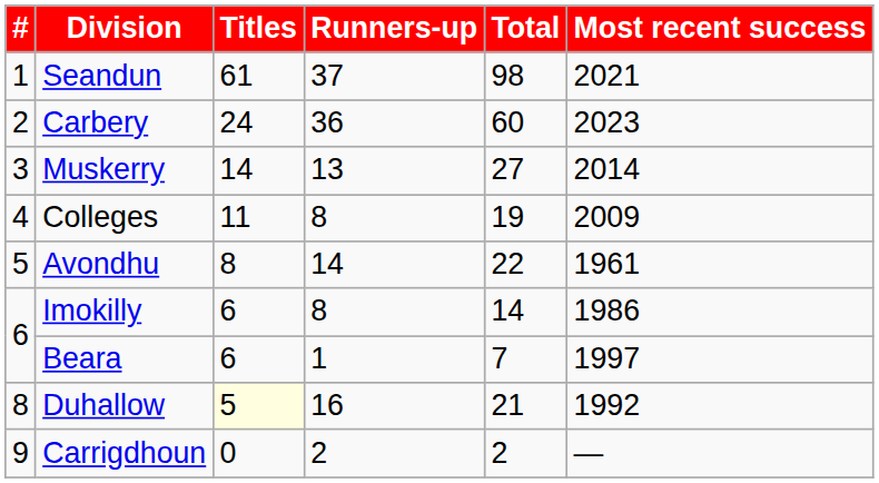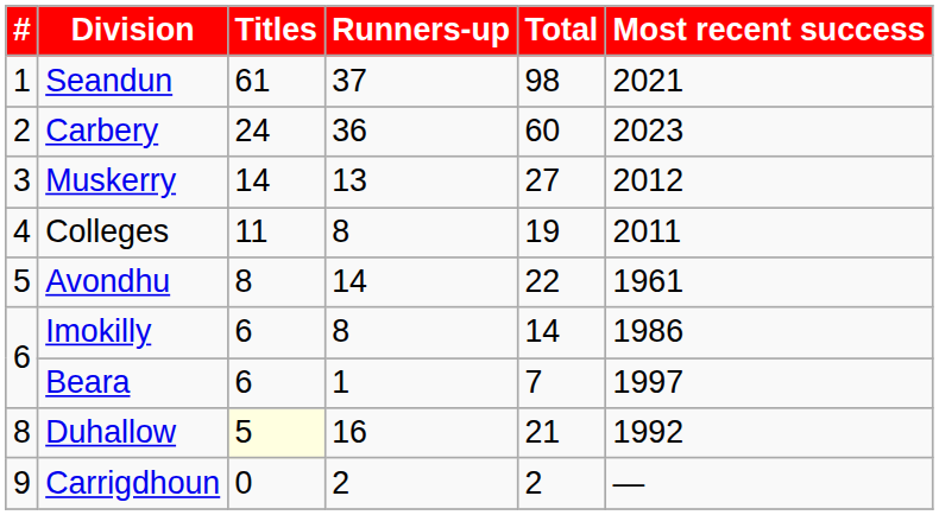 <table class="wikitable">
 <tr>
 <th style="background:red;color:white">#</th>
 <th style="background:red;color:white">Division</th>
 <th style="background:red;color:white">Titles</th>
 <th style="background:red;color:white">Runners-up</th>
 <th style="background:red;color:white">Total</th>
 <th style="background:red;color:white">Most recent success</th>
 </tr>
 <tr>
 <td>1</td>
 <td> <a href='#'>Seandun</a></td>
 <td>61</td>
 <td>37</td>
 <td>98</td>
 <td>2021</td>
 </tr>
 <tr>
 <td>2</td>
 <td> <a href='#'>Carbery</a></td>
 <td>24</td>
 <td>36</td>
 <td>60</td>
 <td>2023</td>
 </tr>
 <tr>
 <td>3</td>
 <td> <a href='#'>Muskerry</a></td>
 <td>14</td>
 <td>13</td>
 <td>27</td>
-<td>2014</td>
+<td>2012</td>
 </tr>
 <tr>
 <td>4</td>
 <td> Colleges</td>
 <td>11</td>
 <td>8</td>
 <td>19</td>
-<td>2009</td>
+<td>2011</td>
 </tr>
 <tr>
 <td>5</td>
 <td> <a href='#'>Avondhu</a></td>
 <td>8</td>
 <td>14</td>
 <td>22</td>
 <td>1961</td>
 </tr>
 <tr>
 <td rowspan="2">6</td>
 <td> <a href='#'>Imokilly</a></td>
 <td>6</td>
 <td>8</td>
 <td>14</td>
 <td>1986</td>
 </tr>
 <tr>
 <td> <a href='#'>Beara</a></td>
 <td>6</td>
 <td>1</td>
 <td>7</td>
 <td>1997</td>
 </tr>
 <tr>
 <td>8</td>
 <td> <a href='#'>Duhallow</a></td>
 <td style="background: lightyellow;">5</td>
 <td>16</td>
 <td>21</td>
 <td>1992</td>
 </tr>
 <tr>
 <td>9</td>
 <td> <a href='#'>Carrigdhoun</a></td>
 <td>0</td>
 <td>2</td>
 <td>2</td>
 <td>—</td>
 </tr>
 </table>
